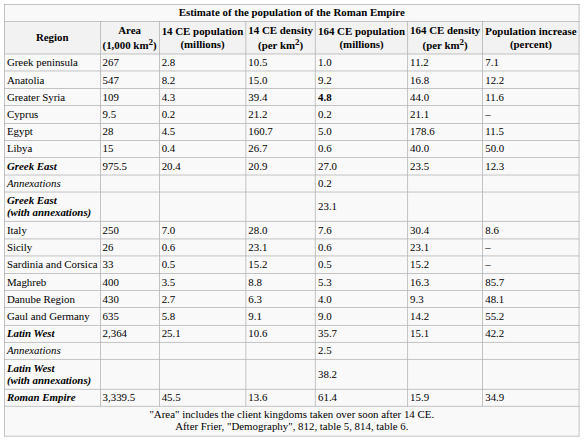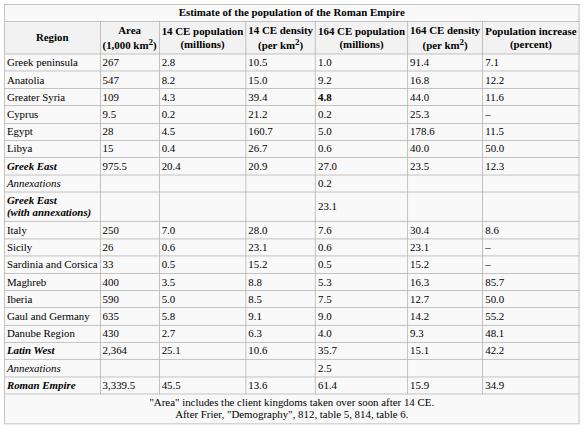 <table class="wikitable" style="margin:1em auto;">
 <tr>
 <td colspan = "7" align="center"><strong>Estimate of the population of the Roman Empire</strong></td>
 </tr>
 <tr>
 <th>Region</th>
 <th>Area<br>(1,000 km<sup>2</sup>)</th>
 <th>14 CE population<br>(millions)</th>
 <th>14 CE density<br>(per km<sup>2</sup>)</th>
 <th>164 CE population<br>(millions)</th>
 <th>164 CE density<br>(per km<sup>2</sup>)</th>
 <th>Population increase<br>(percent)</th>
 </tr>
 <tr>
 <td>Greek peninsula</td>
 <td>267</td>
 <td>2.8</td>
 <td>10.5</td>
 <td>1.0</td>
-<td>11.2</td>
+<td>91.4</td>
 <td>7.1</td>
 </tr>
 <tr>
 <td>Anatolia</td>
 <td>547</td>
 <td>8.2</td>
 <td>15.0</td>
 <td>9.2</td>
 <td>16.8</td>
 <td>12.2</td>
 </tr>
 <tr>
 <td>Greater Syria</td>
 <td>109</td>
 <td>4.3</td>
 <td>39.4</td>
 <td><strong>4.8</strong></td>
 <td>44.0</td>
 <td>11.6</td>
 </tr>
 <tr>
 <td>Cyprus</td>
 <td>9.5</td>
 <td>0.2</td>
 <td>21.2</td>
 <td>0.2</td>
-<td>21.1</td>
+<td>25.3</td>
 <td>–</td>
 </tr>
 <tr>
 <td>Egypt</td>
 <td>28</td>
 <td>4.5</td>
 <td>160.7</td>
 <td>5.0</td>
 <td>178.6</td>
 <td>11.5</td>
 </tr>
 <tr>
 <td>Libya</td>
 <td>15</td>
 <td>0.4</td>
 <td>26.7</td>
 <td>0.6</td>
 <td>40.0</td>
 <td>50.0</td>
 </tr>
 <tr>
 <td><strong><em>Greek East</em></strong></td>
 <td>975.5</td>
 <td>20.4</td>
 <td>20.9</td>
 <td>27.0</td>
 <td>23.5</td>
 <td>12.3</td>
 </tr>
 <tr>
 <td><em>Annexations</em></td>
 <td></td>
 <td></td>
 <td></td>
 <td>0.2</td>
 <td></td>
 <td></td>
 </tr>
 <tr>
 <td><strong><em>Greek East<br>(with annexations)</em></strong></td>
 <td></td>
 <td></td>
 <td></td>
 <td>23.1</td>
 <td></td>
 <td></td>
 </tr>
 <tr>
 <td>Italy</td>
 <td>250</td>
 <td>7.0</td>
 <td>28.0</td>
 <td>7.6</td>
 <td>30.4</td>
 <td>8.6</td>
 </tr>
 <tr>
 <td>Sicily</td>
 <td>26</td>
 <td>0.6</td>
 <td>23.1</td>
 <td>0.6</td>
 <td>23.1</td>
 <td>–</td>
 </tr>
 <tr>
 <td>Sardinia and Corsica</td>
 <td>33</td>
 <td>0.5</td>
 <td>15.2</td>
 <td>0.5</td>
 <td>15.2</td>
 <td>–</td>
 </tr>
 <tr>
 <td>Maghreb</td>
 <td>400</td>
 <td>3.5</td>
 <td>8.8</td>
 <td>5.3</td>
 <td>16.3</td>
 <td>85.7</td>
 </tr>
 <tr>
-<td>Danube Region</td>
-<td>430</td>
-<td>2.7</td>
-<td>6.3</td>
-<td>4.0</td>
-<td>9.3</td>
-<td>48.1</td>
+<td>Iberia</td>
+<td>590</td>
+<td>5.0</td>
+<td>8.5</td>
+<td>7.5</td>
+<td>12.7</td>
+<td>50.0</td>
 </tr>
 <tr>
 <td>Gaul and Germany</td>
 <td>635</td>
 <td>5.8</td>
 <td>9.1</td>
 <td>9.0</td>
 <td>14.2</td>
 <td>55.2</td>
+</tr>
+<tr>
+<td>Danube Region</td>
+<td>430</td>
+<td>2.7</td>
+<td>6.3</td>
+<td>4.0</td>
+<td>9.3</td>
+<td>48.1</td>
 </tr>
 <tr>
 <td><strong><em>Latin West</em></strong></td>
 <td>2,364</td>
 <td>25.1</td>
 <td>10.6</td>
 <td>35.7</td>
 <td>15.1</td>
 <td>42.2</td>
 </tr>
 <tr>
 <td><em>Annexations</em></td>
 <td></td>
 <td></td>
 <td></td>
 <td>2.5</td>
 <td></td>
 <td></td>
 </tr>
 <tr>
-<td><strong><em>Latin West<br>(with annexations)</em></strong></td>
-<td></td>
-<td></td>
-<td></td>
-<td>38.2</td>
-<td></td>
-<td></td>
-</tr>
-<tr>
 <td><strong><em>Roman Empire</em></strong></td>
 <td>3,339.5</td>
 <td>45.5</td>
 <td>13.6</td>
 <td>61.4</td>
 <td>15.9</td>
 <td>34.9</td>
 </tr>
 <tr>
 <td colspan = "7" align="center">"Area" includes the client kingdoms taken over soon after 14 CE.<br>After Frier, "Demography", 812, table 5, 814, table 6.</td>
 </tr>
 </table>
